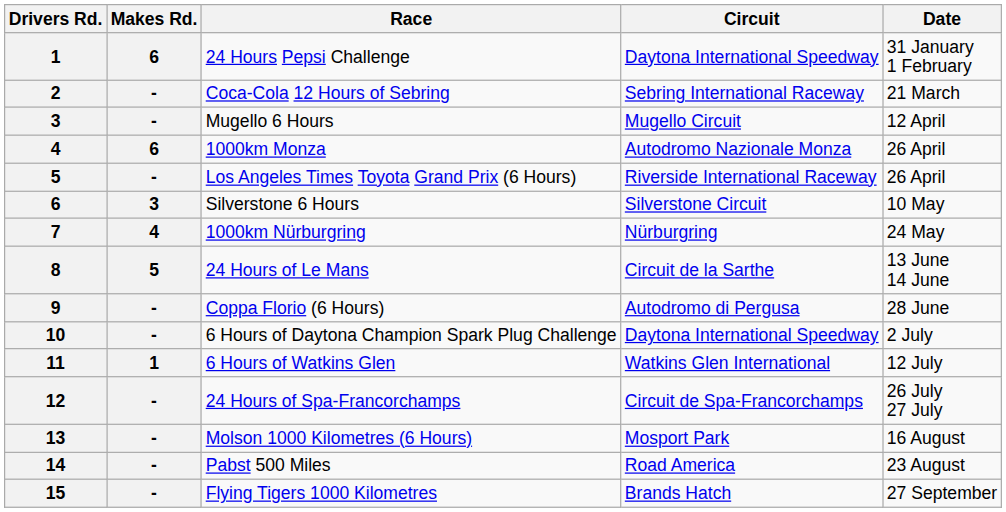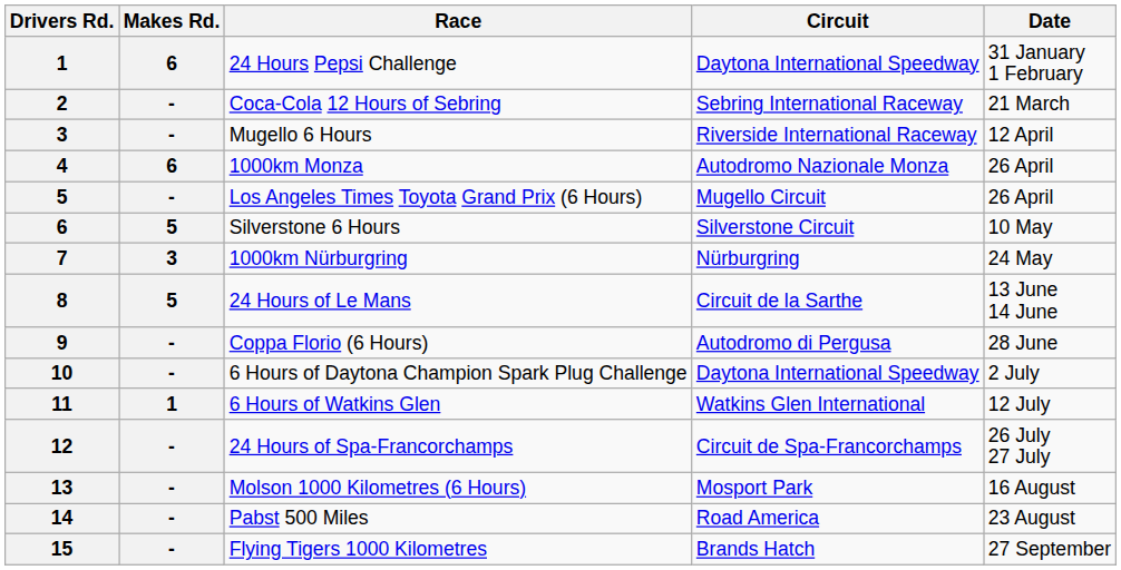 <table class="wikitable" style="font-size: 90%;">
 <tr>
 <th>Drivers Rd.</th>
 <th>Makes Rd.</th>
 <th>Race</th>
 <th>Circuit</th>
 <th>Date</th>
 </tr>
 <tr>
 <th>1</th>
 <th>6</th>
 <td> <a href='#'>24 Hours</a> <a href='#'>Pepsi</a> Challenge</td>
 <td><a href='#'>Daytona International Speedway</a></td>
 <td>31 January<br>1 February</td>
 </tr>
 <tr>
 <th>2</th>
 <th>-</th>
 <td> <a href='#'>Coca-Cola</a> <a href='#'>12 Hours of Sebring</a></td>
 <td><a href='#'>Sebring International Raceway</a></td>
 <td>21 March</td>
 </tr>
 <tr>
 <th>3</th>
 <th>-</th>
 <td> Mugello 6 Hours</td>
-<td><a href='#'>Mugello Circuit</a></td>
+<td><a href='#'>Riverside International Raceway</a></td>
 <td>12 April</td>
 </tr>
 <tr>
 <th>4</th>
 <th>6</th>
 <td> <a href='#'>1000km Monza</a></td>
 <td><a href='#'>Autodromo Nazionale Monza</a></td>
 <td>26 April</td>
 </tr>
 <tr>
 <th>5</th>
 <th>-</th>
 <td> <a href='#'>Los Angeles Times</a> <a href='#'>Toyota</a> <a href='#'>Grand Prix</a> (6 Hours)</td>
-<td><a href='#'>Riverside International Raceway</a></td>
+<td><a href='#'>Mugello Circuit</a></td>
 <td>26 April</td>
 </tr>
 <tr>
 <th>6</th>
-<th>3</th>
+<th>5</th>
 <td> Silverstone 6 Hours</td>
 <td><a href='#'>Silverstone Circuit</a></td>
 <td>10 May</td>
 </tr>
 <tr>
 <th>7</th>
-<th>4</th>
+<th>3</th>
 <td> <a href='#'>1000km Nürburgring</a></td>
 <td><a href='#'>Nürburgring</a></td>
 <td>24 May</td>
 </tr>
 <tr>
 <th>8</th>
 <th>5</th>
 <td> <a href='#'>24 Hours of Le Mans</a></td>
 <td><a href='#'>Circuit de la Sarthe</a></td>
 <td>13 June<br>14 June</td>
 </tr>
 <tr>
 <th>9</th>
 <th>-</th>
 <td> <a href='#'>Coppa Florio</a> (6 Hours)</td>
 <td><a href='#'>Autodromo di Pergusa</a></td>
 <td>28 June</td>
 </tr>
 <tr>
 <th>10</th>
 <th>-</th>
 <td> 6 Hours of Daytona Champion Spark Plug Challenge</td>
 <td><a href='#'>Daytona International Speedway</a></td>
 <td>2 July</td>
 </tr>
 <tr>
 <th>11</th>
 <th>1</th>
 <td> <a href='#'>6 Hours of Watkins Glen</a></td>
 <td><a href='#'>Watkins Glen International</a></td>
 <td>12 July</td>
 </tr>
 <tr>
 <th>12</th>
 <th>-</th>
 <td> <a href='#'>24 Hours of Spa-Francorchamps</a></td>
 <td><a href='#'>Circuit de Spa-Francorchamps</a></td>
 <td>26 July<br>27 July</td>
 </tr>
 <tr>
 <th>13</th>
 <th>-</th>
 <td> <a href='#'>Molson 1000 Kilometres (6 Hours)</a></td>
 <td><a href='#'>Mosport Park</a></td>
 <td>16 August</td>
 </tr>
 <tr>
 <th>14</th>
 <th>-</th>
 <td> <a href='#'>Pabst</a> 500 Miles</td>
 <td><a href='#'>Road America</a></td>
 <td>23 August</td>
 </tr>
 <tr>
 <th>15</th>
 <th>-</th>
 <td> <a href='#'>Flying Tigers 1000 Kilometres</a></td>
 <td><a href='#'>Brands Hatch</a></td>
 <td>27 September</td>
 </tr>
 </table>
